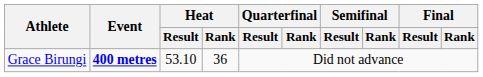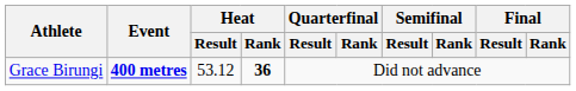 <table class="wikitable" style="font-size:90%">
 <tr>
 <th rowspan="2">Athlete</th>
 <th rowspan="2">Event</th>
 <th colspan="2">Heat</th>
 <th colspan="2">Quarterfinal</th>
 <th colspan="2">Semifinal</th>
 <th colspan="2">Final</th>
 </tr>
 <tr style="font-size:95%">
 <th>Result</th>
 <th>Rank</th>
 <th>Result</th>
 <th>Rank</th>
 <th>Result</th>
 <th>Rank</th>
 <th>Result</th>
 <th>Rank</th>
 </tr>
 <tr align=center>
 <td align=left><a href='#'>Grace Birungi</a></td>
 <td><strong><a href='#'>400 metres</a></strong></td>
-<td align=center>53.10</td>
-<td align=center>36</td>
+<td align=center>53.12</td>
+<td align=center><strong>36</strong></td>
 <td align=center colspan=6>Did not advance</td>
 </tr>
 </table>
